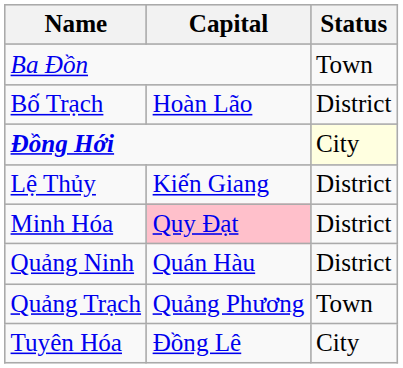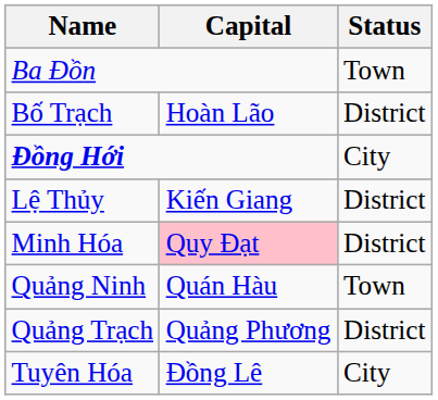 <table class="wikitable sortable">
 <tr>
 <th>Name</th>
 <th>Capital</th>
 <th>Status</th>
 </tr>
 <tr>
 <td colspan="2"><em><a href='#'>Ba Đồn</a></em></td>
 <td>Town</td>
 </tr>
 <tr>
 <td><a href='#'>Bố Trạch</a></td>
 <td><a href='#'>Hoàn Lão</a></td>
 <td>District</td>
 </tr>
 <tr>
 <td colspan="2"><strong><em><a href='#'>Đồng Hới</a></em></strong></td>
-<td style="background: lightyellow;">City</td>
+<td>City</td>
 </tr>
 <tr>
 <td><a href='#'>Lệ Thủy</a></td>
 <td><a href='#'>Kiến Giang</a></td>
 <td>District</td>
 </tr>
 <tr>
 <td><a href='#'>Minh Hóa</a></td>
 <td style="background: pink;"><a href='#'>Quy Đạt</a></td>
 <td>District</td>
 </tr>
 <tr>
 <td><a href='#'>Quảng Ninh</a></td>
 <td><a href='#'>Quán Hàu</a></td>
-<td>District</td>
+<td>Town</td>
 </tr>
 <tr>
 <td><a href='#'>Quảng Trạch</a></td>
 <td><a href='#'>Quảng Phương</a></td>
-<td>Town</td>
+<td>District</td>
 </tr>
 <tr>
 <td><a href='#'>Tuyên Hóa</a></td>
 <td><a href='#'>Đồng Lê</a></td>
 <td>City</td>
 </tr>
 </table>
